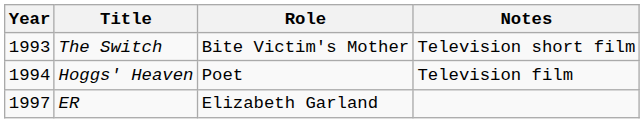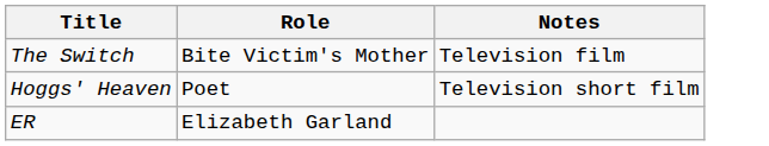 <table class="wikitable sortable">
 <tr>
-<th>Year</th>
 <th>Title</th>
 <th>Role</th>
 <th>Notes</th>
 </tr>
 <tr>
-<td>1993</td>
 <td><em>The Switch</em></td>
 <td>Bite Victim's Mother</td>
+<td>Television film</td>
+</tr>
+<tr>
+<td><em>Hoggs' Heaven</em></td>
+<td>Poet</td>
 <td>Television short film</td>
 </tr>
 <tr>
-<td>1994</td>
-<td><em>Hoggs' Heaven</em></td>
-<td>Poet</td>
-<td>Television film</td>
-</tr>
-<tr>
-<td>1997</td>
 <td><em>ER</em></td>
 <td>Elizabeth Garland</td>
 <td></td>
 </tr>
 </table>
